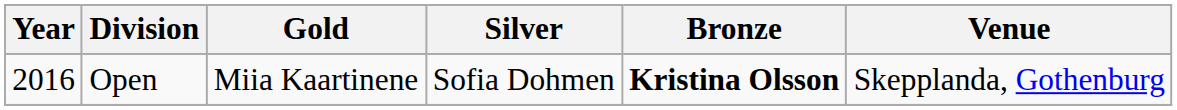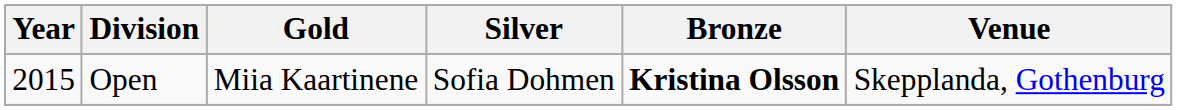 <table class="wikitable sortable" style="text-align: left;">
 <tr>
 <th>Year</th>
 <th>Division</th>
 <th> Gold</th>
 <th> Silver</th>
 <th> Bronze</th>
 <th>Venue</th>
 </tr>
 <tr>
-<td>2016</td>
+<td>2015</td>
 <td>Open</td>
 <td> Miia Kaartinene</td>
 <td> Sofia Dohmen</td>
 <td><strong> Kristina Olsson</strong></td>
 <td>Skepplanda, <a href='#'>Gothenburg</a></td>
 </tr>
 <tr>
 </tr>
 </table>
